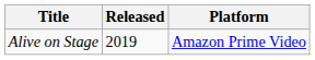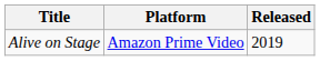 <table class="wikitable">
 <tr>
 <th>Title</th>
+<th>Platform</th>
 <th>Released</th>
-<th>Platform</th>
 </tr>
 <tr>
 <td><em>Alive on Stage</em></td>
+<td><a href='#'>Amazon Prime Video</a></td>
 <td>2019</td>
-<td><a href='#'>Amazon Prime Video</a></td>
 </tr>
 </table>
